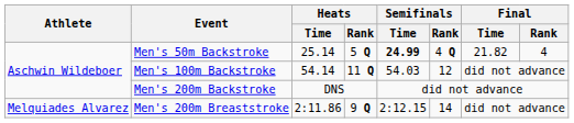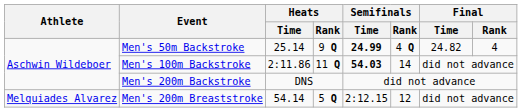 <table class=wikitable style="font-size:90%">
 <tr>
 <th rowspan="2">Athlete</th>
 <th rowspan="2">Event</th>
 <th colspan="2">Heats</th>
 <th colspan="2">Semifinals</th>
 <th colspan="2">Final</th>
 </tr>
 <tr>
 <th>Time</th>
 <th>Rank</th>
 <th>Time</th>
 <th>Rank</th>
 <th>Time</th>
 <th>Rank</th>
 </tr>
 <tr>
 <td rowspan="3"><a href='#'>Aschwin Wildeboer</a></td>
 <td><a href='#'>Men's 50m Backstroke</a></td>
 <td align=center>25.14</td>
-<td align=center>5 <strong>Q</strong></td>
+<td align=center>9 <strong>Q</strong></td>
 <td align=center><strong>24.99</strong></td>
 <td align=center>4 <strong>Q</strong></td>
-<td align=center>21.82</td>
+<td align=center>24.82</td>
 <td align=center>4</td>
 </tr>
 <tr>
 <td><a href='#'>Men's 100m Backstroke</a></td>
-<td align=center>54.14</td>
+<td align=center>2:11.86</td>
 <td align=center>11 <strong>Q</strong></td>
-<td align=center>54.03</td>
-<td align=center>12</td>
+<td align=center><strong>54.03</strong></td>
+<td align=center>14</td>
 <td align=center colspan=2>did not advance</td>
 </tr>
 <tr>
 <td><a href='#'>Men's 200m Backstroke</a></td>
 <td align=center colspan=2>DNS</td>
 <td align=center colspan=4>did not advance</td>
 </tr>
 <tr>
 <td rowspan="1"><a href='#'>Melquiades Alvarez</a></td>
 <td><a href='#'>Men's 200m Breaststroke</a></td>
-<td align=center>2:11.86</td>
-<td align=center>9 <strong>Q</strong></td>
+<td align=center>54.14</td>
+<td align=center>5 <strong>Q</strong></td>
 <td align=center>2:12.15</td>
-<td align=center>14</td>
+<td align=center>12</td>
 <td align=center colspan=2>did not advance</td>
 </tr>
 </table>
